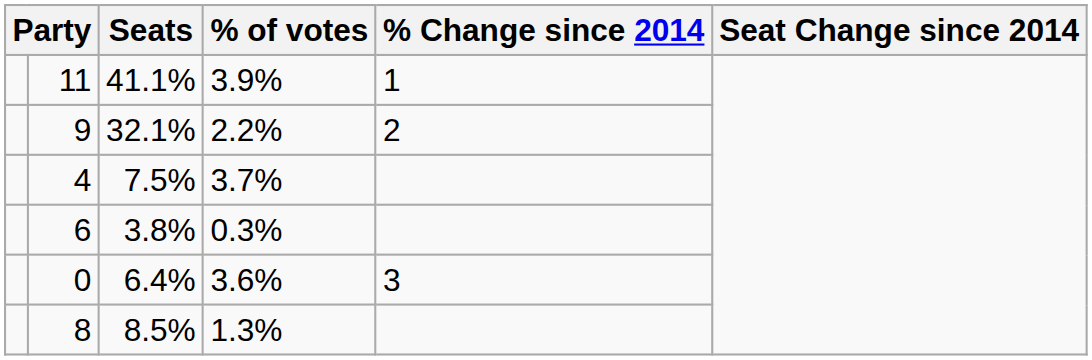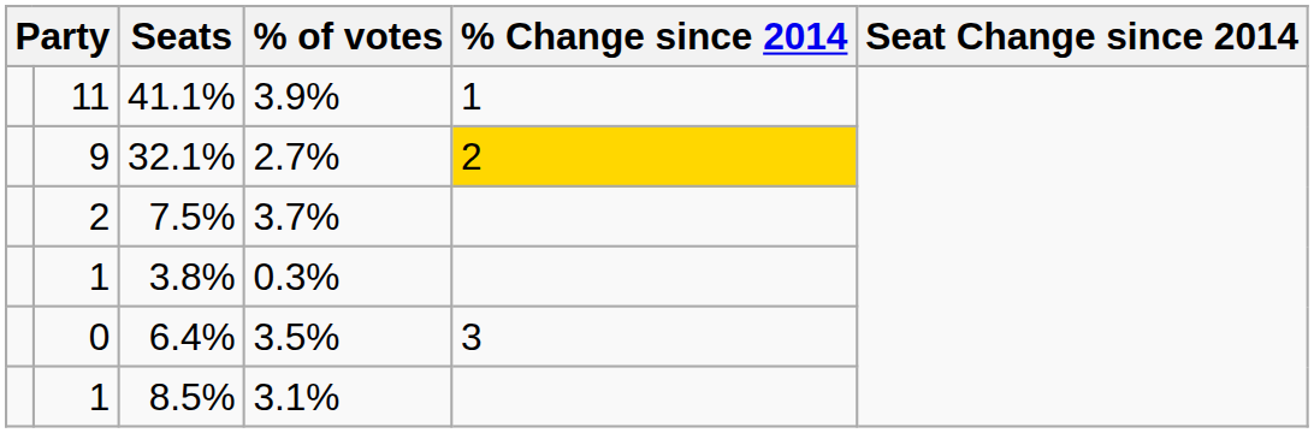 <table class="wikitable" style="font-size: 95%;">
 <tr>
 <th colspan=2>Party</th>
 <th>Seats</th>
 <th>% of votes</th>
 <th>% Change since <a href='#'>2014</a></th>
 <th>Seat Change since 2014</th>
 </tr>
 <tr>
 <td></td>
 <td style="text-align:right;">11</td>
 <td style="text-align:right;">41.1%</td>
 <td> 3.9%</td>
 <td> 1</td>
 </tr>
 <tr>
 <td></td>
 <td style="text-align:right;">9</td>
 <td style="text-align:right;">32.1%</td>
-<td> 2.2%</td>
-<td> 2</td>
+<td> 2.7%</td>
+<td style="background: gold;"> 2</td>
 </tr>
 <tr>
 <td></td>
-<td style="text-align:right;">4</td>
+<td style="text-align:right;">2</td>
 <td style="text-align:right;">7.5%</td>
 <td> 3.7%</td>
 <td></td>
 </tr>
 <tr>
 <td></td>
-<td style="text-align:right;">6</td>
+<td style="text-align:right;">1</td>
 <td style="text-align:right;">3.8%</td>
 <td> 0.3%</td>
 <td></td>
 </tr>
 <tr>
 <td></td>
 <td style="text-align:right;">0</td>
 <td style="text-align:right;">6.4%</td>
-<td> 3.6%</td>
+<td> 3.5%</td>
 <td> 3</td>
 </tr>
 <tr>
 <td></td>
-<td style="text-align:right;">8</td>
+<td style="text-align:right;">1</td>
 <td style="text-align:right;">8.5%</td>
-<td> 1.3%</td>
+<td> 3.1%</td>
 <td></td>
 </tr>
 </table>
